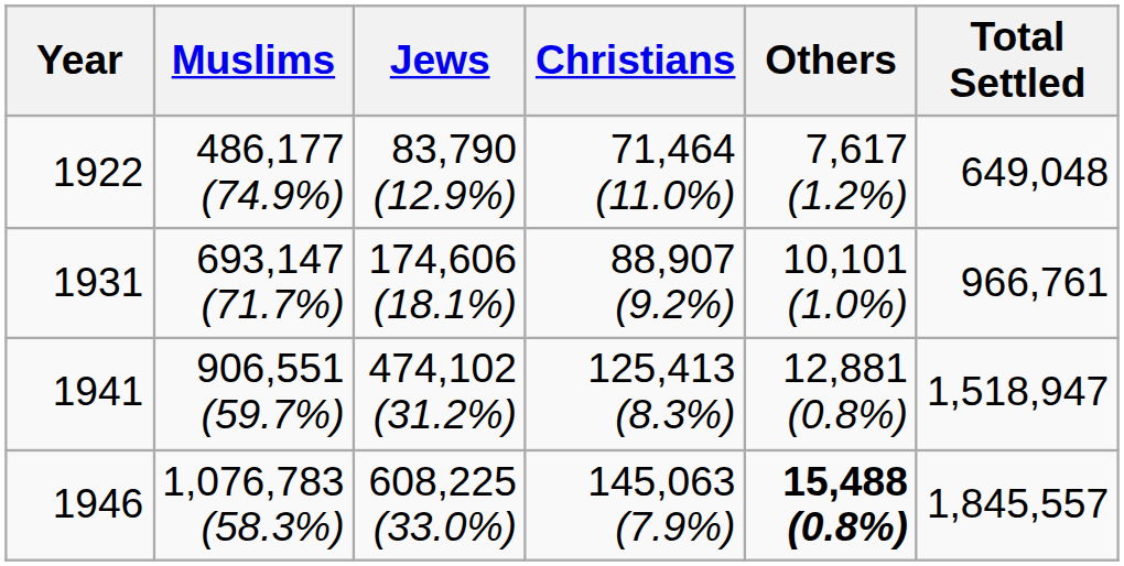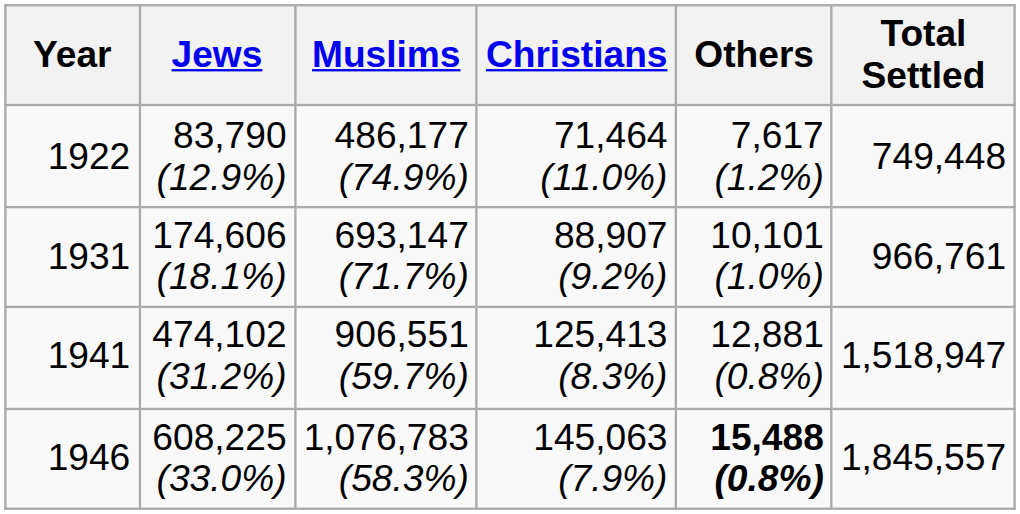 <table class="wikitable" style="float:right; margin-left:16px;">
 <tr>
 <th style="width:50px;">Year</th>
+<th style="width:60px;"><a href='#'>Jews</a></th>
 <th style="width:60px;"><a href='#'>Muslims</a></th>
-<th style="width:60px;"><a href='#'>Jews</a></th>
 <th style="width:60px;"><a href='#'>Christians</a></th>
 <th style="width:60px;">Others</th>
 <th style="width:50px;">Total Settled</th>
 </tr>
 <tr style="text-align:right;">
 <td>1922</td>
+<td>83,790 <em>(12.9%)</em></td>
 <td>486,177 <em>(74.9%)</em></td>
-<td>83,790 <em>(12.9%)</em></td>
 <td>71,464 <em>(11.0%)</em></td>
 <td>7,617 <em>(1.2%)</em></td>
-<td>649,048</td>
+<td>749,448</td>
 </tr>
 <tr style="text-align:right;">
 <td>1931</td>
+<td>174,606 <em>(18.1%)</em></td>
 <td>693,147 <em>(71.7%)</em></td>
-<td>174,606 <em>(18.1%)</em></td>
 <td>88,907 <em>(9.2%)</em></td>
 <td>10,101 <em>(1.0%)</em></td>
 <td>966,761</td>
 </tr>
 <tr style="text-align:right;">
 <td>1941</td>
+<td>474,102 <em>(31.2%)</em></td>
 <td>906,551 <em>(59.7%)</em></td>
-<td>474,102 <em>(31.2%)</em></td>
 <td>125,413 <em>(8.3%)</em></td>
 <td>12,881 <em>(0.8%)</em></td>
 <td>1,518,947</td>
 </tr>
 <tr style="text-align:right;">
 <td>1946</td>
+<td>608,225 <em>(33.0%)</em></td>
 <td>1,076,783 <em>(58.3%)</em></td>
-<td>608,225 <em>(33.0%)</em></td>
 <td>145,063 <em>(7.9%)</em></td>
 <td><strong>15,488 <em>(0.8%)</em></strong></td>
 <td>1,845,557</td>
 </tr>
 </table>
